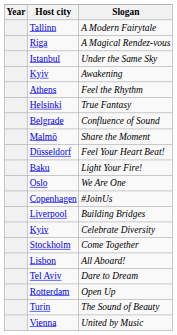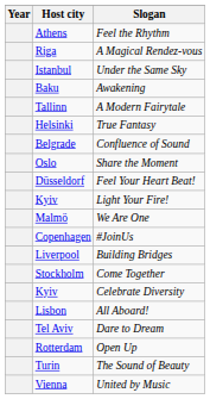 <table class="wikitable" style="font-size:95%">
 <tr>
 </tr>
 <tr>
 <th scope="col">Year</th>
 <th scope="col">Host city</th>
 <th scope="col">Slogan</th>
 </tr>
 <tr>
 <th scope="row"></th>
-<td> <a href='#'>Tallinn</a></td>
-<td><em>A Modern Fairytale</em></td>
+<td> <a href='#'>Athens</a></td>
+<td><em>Feel the Rhythm</em></td>
 </tr>
 <tr>
 <th scope="row"></th>
 <td> <a href='#'>Riga</a></td>
 <td><em>A Magical Rendez-vous</em></td>
 </tr>
 <tr>
 <th scope="row"></th>
 <td> <a href='#'>Istanbul</a></td>
 <td><em>Under the Same Sky</em></td>
 </tr>
 <tr>
 <th scope="row"></th>
-<td> <a href='#'>Kyiv</a></td>
+<td> <a href='#'>Baku</a></td>
 <td><em>Awakening</em></td>
 </tr>
 <tr>
 <th scope="row"></th>
-<td> <a href='#'>Athens</a></td>
-<td><em>Feel the Rhythm</em></td>
+<td> <a href='#'>Tallinn</a></td>
+<td><em>A Modern Fairytale</em></td>
 </tr>
 <tr>
 <th scope="row"></th>
 <td> <a href='#'>Helsinki</a></td>
 <td><em>True Fantasy</em></td>
 </tr>
 <tr>
 <th scope="row"></th>
 <td> <a href='#'>Belgrade</a></td>
 <td><em>Confluence of Sound</em></td>
 </tr>
 <tr>
 <th scope="row"></th>
-<td> <a href='#'>Malmö</a></td>
+<td> <a href='#'>Oslo</a></td>
 <td><em>Share the Moment</em></td>
 </tr>
 <tr>
 <th scope="row"></th>
 <td> <a href='#'>Düsseldorf</a></td>
 <td><em>Feel Your Heart Beat!</em></td>
 </tr>
 <tr>
 <th scope="row"></th>
-<td> <a href='#'>Baku</a></td>
+<td> <a href='#'>Kyiv</a></td>
 <td><em>Light Your Fire!</em></td>
 </tr>
 <tr>
 <th scope="row"></th>
-<td> <a href='#'>Oslo</a></td>
+<td> <a href='#'>Malmö</a></td>
 <td><em>We Are One</em></td>
 </tr>
 <tr>
 <th scope="row"></th>
 <td> <a href='#'>Copenhagen</a></td>
 <td><em>#JoinUs</em></td>
 </tr>
 <tr>
 <th scope="row"></th>
 <td {{ubl> <a href='#'>Liverpool</a></td>
 <td><em>Building Bridges</em></td>
 </tr>
 <tr>
 <th scope="row"></th>
-<td> <a href='#'>Kyiv</a></td>
-<td><em>Celebrate Diversity</em></td>
+<td> <a href='#'>Stockholm</a></td>
+<td><em>Come Together</em></td>
 </tr>
 <tr>
 <th scope="row"></th>
-<td> <a href='#'>Stockholm</a></td>
-<td><em>Come Together</em></td>
+<td> <a href='#'>Kyiv</a></td>
+<td><em>Celebrate Diversity</em></td>
 </tr>
 <tr>
 <th scope="row"></th>
 <td> <a href='#'>Lisbon</a></td>
 <td><em>All Aboard!</em></td>
 </tr>
 <tr>
 <th scope="row"></th>
 <td> <a href='#'>Tel Aviv</a></td>
 <td><em>Dare to Dream</em></td>
 </tr>
 <tr>
 <th scope="row"></th>
 <td> <a href='#'>Rotterdam</a></td>
 <td><em>Open Up</em></td>
 </tr>
 <tr>
 <th scope="row"></th>
 <td> <a href='#'>Turin</a></td>
 <td><em>The Sound of Beauty</em></td>
 </tr>
 <tr>
 <th scope="row"></th>
 <td> <a href='#'>Vienna</a></td>
 <td><em>United by Music</em></td>
 </tr>
 </table>
